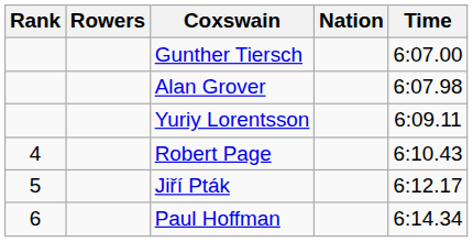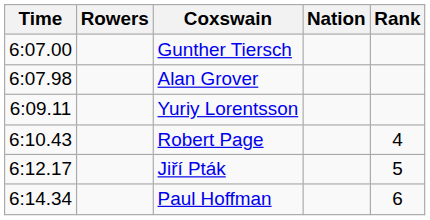 <table class="wikitable sortable" style="text-align:center">
 <tr>
-<th>Rank</th>
+<th>Time</th>
 <th>Rowers</th>
 <th>Coxswain</th>
 <th>Nation</th>
-<th>Time</th>
+<th>Rank</th>
 </tr>
 <tr>
-<td></td>
+<td>6:07.00</td>
 <td align=left></td>
 <td align=left><a href='#'>Gunther Tiersch</a></td>
 <td align=left></td>
-<td>6:07.00</td>
+<td></td>
 </tr>
 <tr>
-<td></td>
+<td>6:07.98</td>
 <td align=left></td>
 <td align=left><a href='#'>Alan Grover</a></td>
 <td align=left></td>
-<td>6:07.98</td>
+<td></td>
 </tr>
 <tr>
-<td></td>
+<td>6:09.11</td>
 <td align=left></td>
 <td align=left><a href='#'>Yuriy Lorentsson</a></td>
 <td align=left></td>
-<td>6:09.11</td>
+<td></td>
 </tr>
 <tr>
-<td>4</td>
+<td>6:10.43</td>
 <td align=left></td>
 <td align=left><a href='#'>Robert Page</a></td>
 <td align=left></td>
-<td>6:10.43</td>
+<td>4</td>
 </tr>
 <tr>
-<td>5</td>
+<td>6:12.17</td>
 <td align=left></td>
 <td align=left><a href='#'>Jiří Pták</a></td>
 <td align=left></td>
-<td>6:12.17</td>
+<td>5</td>
 </tr>
 <tr>
-<td>6</td>
+<td>6:14.34</td>
 <td align=left></td>
 <td align=left><a href='#'>Paul Hoffman</a></td>
 <td align=left></td>
-<td>6:14.34</td>
+<td>6</td>
 </tr>
 </table>
